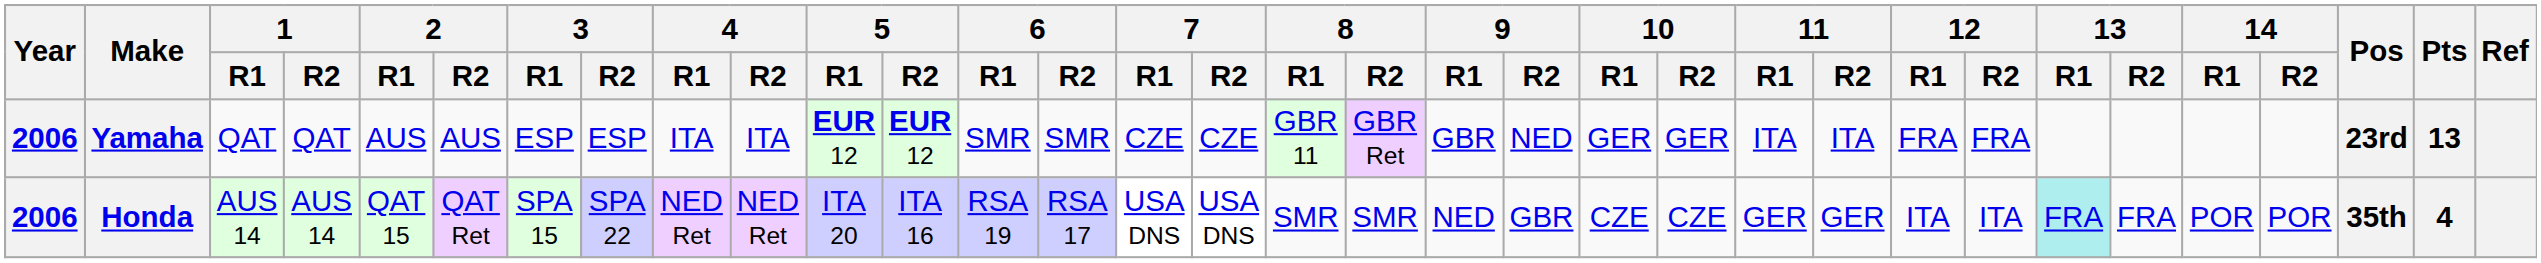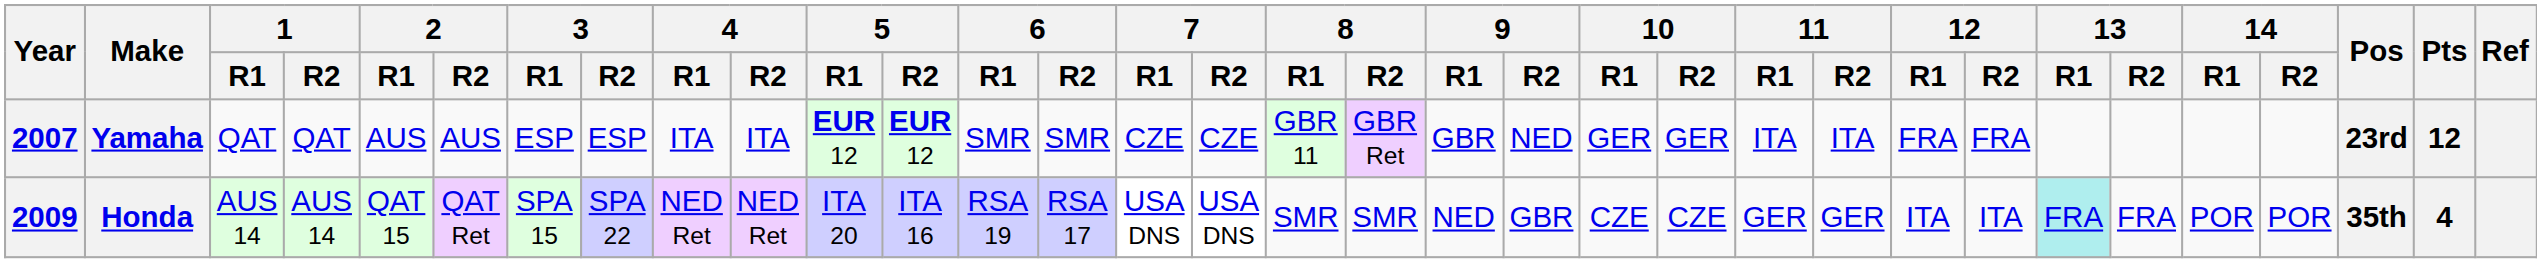 <table class="wikitable" style="text-align:center; font-size:90%">
 <tr>
 <th valign="middle" rowspan=2>Year</th>
 <th valign="middle" rowspan=2>Make</th>
 <th colspan=2>1</th>
 <th colspan=2>2</th>
 <th colspan=2>3</th>
 <th colspan=2>4</th>
 <th colspan=2>5</th>
 <th colspan=2>6</th>
 <th colspan=2>7</th>
 <th colspan=2>8</th>
 <th colspan=2>9</th>
 <th colspan=2>10</th>
 <th colspan=2>11</th>
 <th colspan=2>12</th>
 <th colspan=2>13</th>
 <th colspan=2>14</th>
 <th rowspan=2>Pos</th>
 <th rowspan=2>Pts</th>
 <th rowspan=2>Ref</th>
 </tr>
 <tr>
 <th>R1</th>
 <th>R2</th>
 <th>R1</th>
 <th>R2</th>
 <th>R1</th>
 <th>R2</th>
 <th>R1</th>
 <th>R2</th>
 <th>R1</th>
 <th>R2</th>
 <th>R1</th>
 <th>R2</th>
 <th>R1</th>
 <th>R2</th>
 <th>R1</th>
 <th>R2</th>
 <th>R1</th>
 <th>R2</th>
 <th>R1</th>
 <th>R2</th>
 <th>R1</th>
 <th>R2</th>
 <th>R1</th>
 <th>R2</th>
 <th>R1</th>
 <th>R2</th>
 <th>R1</th>
 <th>R2</th>
 </tr>
 <tr>
-<th><a href='#'>2006</a></th>
+<th><a href='#'>2007</a></th>
 <th><a href='#'>Yamaha</a></th>
 <td><a href='#'>QAT</a></td>
 <td><a href='#'>QAT</a></td>
 <td><a href='#'>AUS</a></td>
 <td><a href='#'>AUS</a></td>
 <td><a href='#'>ESP</a></td>
 <td><a href='#'>ESP</a></td>
 <td><a href='#'>ITA</a></td>
 <td><a href='#'>ITA</a></td>
 <td style="background:#DFFFDF;"><strong><a href='#'>EUR</a></strong><br><small>12</small></td>
 <td style="background:#DFFFDF;"><strong><a href='#'>EUR</a></strong><br><small>12</small></td>
 <td><a href='#'>SMR</a></td>
 <td><a href='#'>SMR</a></td>
 <td><a href='#'>CZE</a></td>
 <td><a href='#'>CZE</a></td>
 <td style="background:#DFFFDF;"><a href='#'>GBR</a><br><small>11</small></td>
 <td style="background:#EFCFFF;"><a href='#'>GBR</a><br><small>Ret</small></td>
 <td><a href='#'>GBR</a></td>
 <td><a href='#'>NED</a></td>
 <td><a href='#'>GER</a></td>
 <td><a href='#'>GER</a></td>
 <td><a href='#'>ITA</a></td>
 <td><a href='#'>ITA</a></td>
 <td><a href='#'>FRA</a></td>
 <td><a href='#'>FRA</a></td>
 <td></td>
 <td></td>
 <td></td>
 <td></td>
 <th>23rd</th>
-<th>13</th>
+<th>12</th>
 <th></th>
 </tr>
 <tr>
-<th><a href='#'>2006</a></th>
+<th><a href='#'>2009</a></th>
 <th><a href='#'>Honda</a></th>
 <td style="background:#DFFFDF;"><a href='#'>AUS</a><br><small>14</small></td>
 <td style="background:#DFFFDF;"><a href='#'>AUS</a><br><small>14</small></td>
 <td style="background:#DFFFDF;"><a href='#'>QAT</a><br><small>15</small></td>
 <td style="background:#EFCFFF;"><a href='#'>QAT</a><br><small>Ret</small></td>
 <td style="background:#DFFFDF;"><a href='#'>SPA</a><br><small>15</small></td>
 <td style="background:#CFCFFF;"><a href='#'>SPA</a><br><small>22</small></td>
 <td style="background:#EFCFFF;"><a href='#'>NED</a><br><small>Ret</small></td>
 <td style="background:#EFCFFF;"><a href='#'>NED</a><br><small>Ret</small></td>
 <td style="background:#CFCFFF;"><a href='#'>ITA</a><br><small>20</small></td>
 <td style="background:#CFCFFF;"><a href='#'>ITA</a><br><small>16</small></td>
 <td style="background:#CFCFFF;"><a href='#'>RSA</a><br><small>19</small></td>
 <td style="background:#CFCFFF;"><a href='#'>RSA</a><br><small>17</small></td>
 <td style="background:#FFFFFF;"><a href='#'>USA</a><br><small>DNS</small></td>
 <td style="background:#FFFFFF;"><a href='#'>USA</a><br><small>DNS</small></td>
 <td><a href='#'>SMR</a></td>
 <td><a href='#'>SMR</a></td>
 <td><a href='#'>NED</a></td>
 <td><a href='#'>GBR</a></td>
 <td><a href='#'>CZE</a></td>
 <td><a href='#'>CZE</a></td>
 <td><a href='#'>GER</a></td>
 <td><a href='#'>GER</a></td>
 <td><a href='#'>ITA</a></td>
 <td><a href='#'>ITA</a></td>
 <td style="background: paleturquoise;"><a href='#'>FRA</a></td>
 <td><a href='#'>FRA</a></td>
 <td><a href='#'>POR</a></td>
 <td><a href='#'>POR</a></td>
 <th>35th</th>
 <th>4</th>
 <th></th>
 </tr>
 </table>
